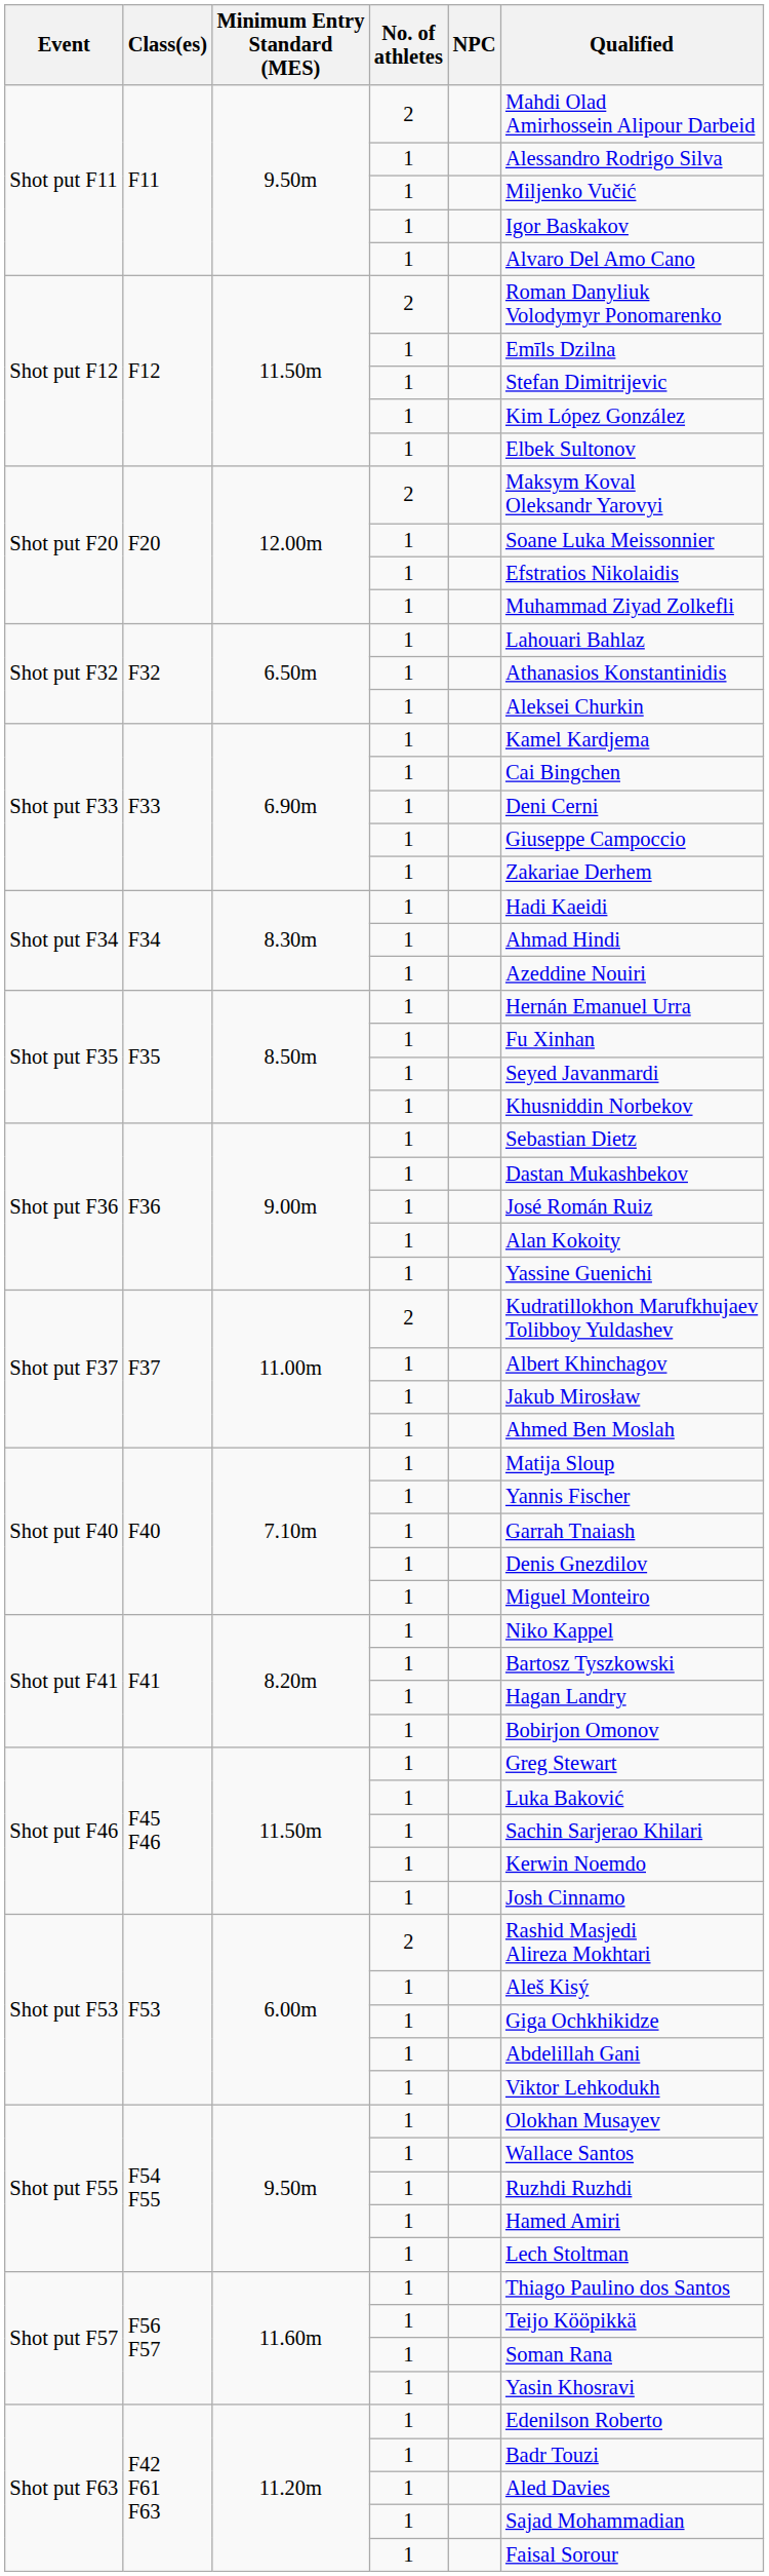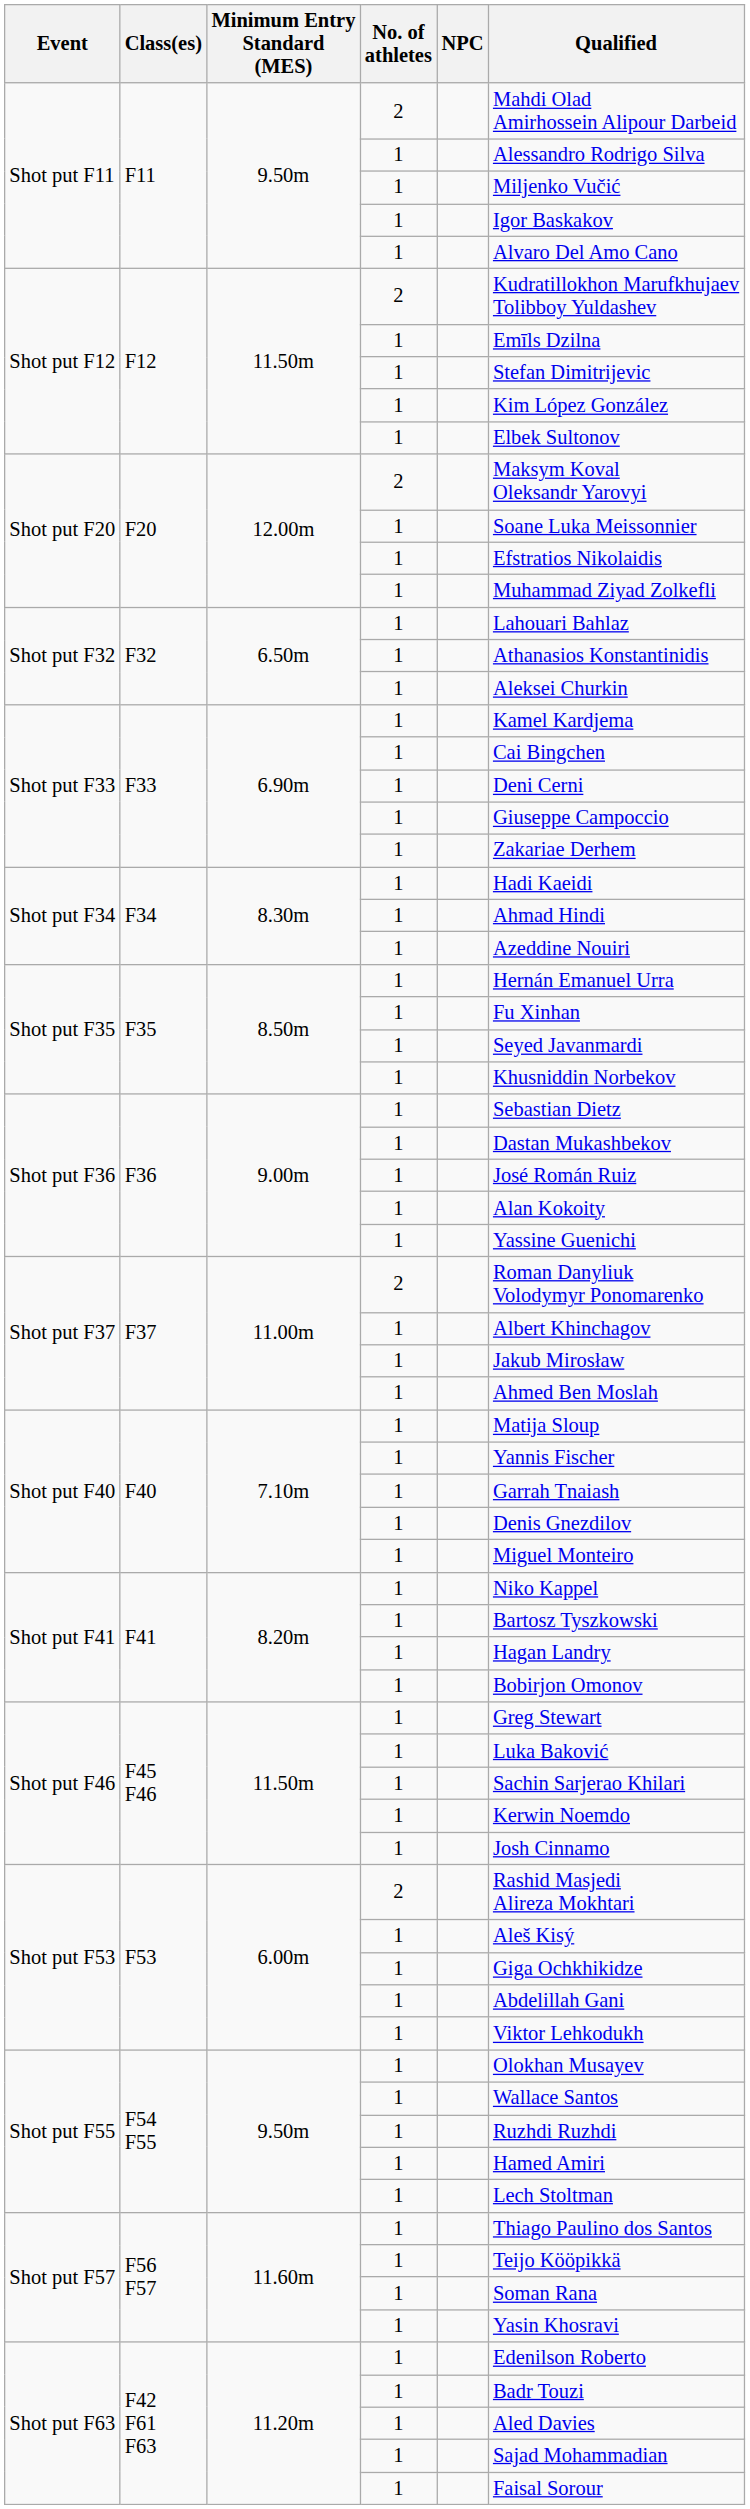 <table class="wikitable">
 <tr>
 <th>Event</th>
 <th>Class(es)</th>
 <th>Minimum Entry<br>Standard<br>(MES)</th>
 <th>No. of<br>athletes</th>
 <th>NPC</th>
 <th>Qualified</th>
 </tr>
 <tr>
 <td rowspan=5>Shot put F11</td>
 <td rowspan=5>F11</td>
 <td rowspan=5 align=center>9.50m</td>
 <td align=center>2</td>
 <td></td>
 <td><a href='#'>Mahdi Olad</a><br><a href='#'>Amirhossein Alipour Darbeid</a></td>
 </tr>
 <tr>
 <td align=center>1</td>
 <td></td>
 <td><a href='#'>Alessandro Rodrigo Silva</a></td>
 </tr>
 <tr>
 <td align=center>1</td>
 <td></td>
 <td><a href='#'>Miljenko Vučić</a></td>
 </tr>
 <tr>
 <td align=center>1</td>
 <td></td>
 <td><a href='#'>Igor Baskakov</a></td>
 </tr>
 <tr>
 <td align=center>1</td>
 <td></td>
 <td><a href='#'>Alvaro Del Amo Cano</a></td>
 </tr>
 <tr>
 <td rowspan=5>Shot put F12</td>
 <td rowspan=5>F12</td>
 <td rowspan=5 align=center>11.50m</td>
 <td align=center>2</td>
 <td></td>
-<td><a href='#'>Roman Danyliuk</a><br><a href='#'>Volodymyr Ponomarenko</a></td>
+<td><a href='#'>Kudratillokhon Marufkhujaev</a><br><a href='#'>Tolibboy Yuldashev</a></td>
 </tr>
 <tr>
 <td align=center>1</td>
 <td></td>
 <td><a href='#'>Emīls Dzilna</a></td>
 </tr>
 <tr>
 <td align=center>1</td>
 <td></td>
 <td><a href='#'>Stefan Dimitrijevic</a></td>
 </tr>
 <tr>
 <td align=center>1</td>
 <td></td>
 <td><a href='#'>Kim López González</a></td>
 </tr>
 <tr>
 <td align=center>1</td>
 <td></td>
 <td><a href='#'>Elbek Sultonov</a></td>
 </tr>
 <tr>
 <td rowspan=4>Shot put F20</td>
 <td rowspan=4>F20</td>
 <td rowspan=4 align=center>12.00m</td>
 <td align=center>2</td>
 <td></td>
 <td><a href='#'>Maksym Koval</a><br><a href='#'>Oleksandr Yarovyi</a></td>
 </tr>
 <tr>
 <td align=center>1</td>
 <td></td>
 <td><a href='#'>Soane Luka Meissonnier</a></td>
 </tr>
 <tr>
 <td align=center>1</td>
 <td></td>
 <td><a href='#'>Efstratios Nikolaidis</a></td>
 </tr>
 <tr>
 <td align=center>1</td>
 <td></td>
 <td><a href='#'>Muhammad Ziyad Zolkefli</a></td>
 </tr>
 <tr>
 <td rowspan=3>Shot put F32</td>
 <td rowspan=3>F32</td>
 <td rowspan=3 align=center>6.50m</td>
 <td align=center>1</td>
 <td></td>
 <td><a href='#'>Lahouari Bahlaz</a></td>
 </tr>
 <tr>
 <td align=center>1</td>
 <td></td>
 <td><a href='#'>Athanasios Konstantinidis</a></td>
 </tr>
 <tr>
 <td align=center>1</td>
 <td></td>
 <td><a href='#'>Aleksei Churkin</a></td>
 </tr>
 <tr>
 <td rowspan=5>Shot put F33</td>
 <td rowspan=5>F33</td>
 <td rowspan=5 align=center>6.90m</td>
 <td align=center>1</td>
 <td></td>
 <td><a href='#'>Kamel Kardjema</a></td>
 </tr>
 <tr>
 <td align=center>1</td>
 <td></td>
 <td><a href='#'>Cai Bingchen</a></td>
 </tr>
 <tr>
 <td align=center>1</td>
 <td></td>
 <td><a href='#'>Deni Cerni</a></td>
 </tr>
 <tr>
 <td align=center>1</td>
 <td></td>
 <td><a href='#'>Giuseppe Campoccio</a></td>
 </tr>
 <tr>
 <td align=center>1</td>
 <td></td>
 <td><a href='#'>Zakariae Derhem</a></td>
 </tr>
 <tr>
 <td rowspan=3>Shot put F34</td>
 <td rowspan=3>F34</td>
 <td rowspan=3 align=center>8.30m</td>
 <td align=center>1</td>
 <td></td>
 <td><a href='#'>Hadi Kaeidi</a></td>
 </tr>
 <tr>
 <td align=center>1</td>
 <td></td>
 <td><a href='#'>Ahmad Hindi</a></td>
 </tr>
 <tr>
 <td align=center>1</td>
 <td></td>
 <td><a href='#'>Azeddine Nouiri</a></td>
 </tr>
 <tr>
 <td rowspan=4>Shot put F35</td>
 <td rowspan=4>F35</td>
 <td rowspan=4 align=center>8.50m</td>
 <td align=center>1</td>
 <td></td>
 <td><a href='#'>Hernán Emanuel Urra</a></td>
 </tr>
 <tr>
 <td align=center>1</td>
 <td></td>
 <td><a href='#'>Fu Xinhan</a></td>
 </tr>
 <tr>
 <td align=center>1</td>
 <td></td>
 <td><a href='#'>Seyed Javanmardi</a></td>
 </tr>
 <tr>
 <td align=center>1</td>
 <td></td>
 <td><a href='#'>Khusniddin Norbekov</a></td>
 </tr>
 <tr>
 <td rowspan=5>Shot put F36</td>
 <td rowspan=5>F36</td>
 <td rowspan=5 align=center>9.00m</td>
 <td align=center>1</td>
 <td></td>
 <td><a href='#'>Sebastian Dietz</a></td>
 </tr>
 <tr>
 <td align=center>1</td>
 <td></td>
 <td><a href='#'>Dastan Mukashbekov</a></td>
 </tr>
 <tr>
 <td align=center>1</td>
 <td></td>
 <td><a href='#'>José Román Ruiz</a></td>
 </tr>
 <tr>
 <td align=center>1</td>
 <td></td>
 <td><a href='#'>Alan Kokoity</a></td>
 </tr>
 <tr>
 <td align=center>1</td>
 <td></td>
 <td><a href='#'>Yassine Guenichi</a></td>
 </tr>
 <tr>
 <td rowspan=4>Shot put F37</td>
 <td rowspan=4>F37</td>
 <td rowspan=4 align=center>11.00m</td>
 <td align=center>2</td>
 <td></td>
-<td><a href='#'>Kudratillokhon Marufkhujaev</a><br><a href='#'>Tolibboy Yuldashev</a></td>
+<td><a href='#'>Roman Danyliuk</a><br><a href='#'>Volodymyr Ponomarenko</a></td>
 </tr>
 <tr>
 <td align=center>1</td>
 <td></td>
 <td><a href='#'>Albert Khinchagov</a></td>
 </tr>
 <tr>
 <td align=center>1</td>
 <td></td>
 <td><a href='#'>Jakub Mirosław</a></td>
 </tr>
 <tr>
 <td align=center>1</td>
 <td></td>
 <td><a href='#'>Ahmed Ben Moslah</a></td>
 </tr>
 <tr>
 <td rowspan=5>Shot put F40</td>
 <td rowspan=5>F40</td>
 <td rowspan=5 align=center>7.10m</td>
 <td align=center>1</td>
 <td></td>
 <td><a href='#'>Matija Sloup</a></td>
 </tr>
 <tr>
 <td align=center>1</td>
 <td></td>
 <td><a href='#'>Yannis Fischer</a></td>
 </tr>
 <tr>
 <td align=center>1</td>
 <td></td>
 <td><a href='#'>Garrah Tnaiash</a></td>
 </tr>
 <tr>
 <td align=center>1</td>
 <td></td>
 <td><a href='#'>Denis Gnezdilov</a></td>
 </tr>
 <tr>
 <td align=center>1</td>
 <td></td>
 <td><a href='#'>Miguel Monteiro</a></td>
 </tr>
 <tr>
 <td rowspan=4>Shot put F41</td>
 <td rowspan=4>F41</td>
 <td rowspan=4 align=center>8.20m</td>
 <td align=center>1</td>
 <td></td>
 <td><a href='#'>Niko Kappel</a></td>
 </tr>
 <tr>
 <td align=center>1</td>
 <td></td>
 <td><a href='#'>Bartosz Tyszkowski</a></td>
 </tr>
 <tr>
 <td align=center>1</td>
 <td></td>
 <td><a href='#'>Hagan Landry</a></td>
 </tr>
 <tr>
 <td align=center>1</td>
 <td></td>
 <td><a href='#'>Bobirjon Omonov</a></td>
 </tr>
 <tr>
 <td rowspan=5>Shot put F46</td>
 <td rowspan=5>F45<br>F46</td>
 <td rowspan=5 align=center>11.50m</td>
 <td align=center>1</td>
 <td></td>
 <td><a href='#'>Greg Stewart</a></td>
 </tr>
 <tr>
 <td align=center>1</td>
 <td></td>
 <td><a href='#'>Luka Baković</a></td>
 </tr>
 <tr>
 <td align=center>1</td>
 <td></td>
 <td><a href='#'>Sachin Sarjerao Khilari</a></td>
 </tr>
 <tr>
 <td align=center>1</td>
 <td></td>
 <td><a href='#'>Kerwin Noemdo</a></td>
 </tr>
 <tr>
 <td align=center>1</td>
 <td></td>
 <td><a href='#'>Josh Cinnamo</a></td>
 </tr>
 <tr>
 <td rowspan=5>Shot put F53</td>
 <td rowspan=5>F53</td>
 <td align=center rowspan=5>6.00m</td>
 <td align=center>2</td>
 <td></td>
 <td><a href='#'>Rashid Masjedi</a><br><a href='#'>Alireza Mokhtari</a></td>
 </tr>
 <tr>
 <td align=center>1</td>
 <td></td>
 <td><a href='#'>Aleš Kisý</a></td>
 </tr>
 <tr>
 <td align=center>1</td>
 <td></td>
 <td><a href='#'>Giga Ochkhikidze</a></td>
 </tr>
 <tr>
 <td align=center>1</td>
 <td></td>
 <td><a href='#'>Abdelillah Gani</a></td>
 </tr>
 <tr>
 <td align=center>1</td>
 <td></td>
 <td><a href='#'>Viktor Lehkodukh</a></td>
 </tr>
 <tr>
 <td rowspan=5>Shot put F55</td>
 <td rowspan=5>F54<br>F55</td>
 <td rowspan=5 align=center>9.50m</td>
 <td align=center>1</td>
 <td></td>
 <td><a href='#'>Olokhan Musayev</a></td>
 </tr>
 <tr>
 <td align=center>1</td>
 <td></td>
 <td><a href='#'>Wallace Santos</a></td>
 </tr>
 <tr>
 <td align=center>1</td>
 <td></td>
 <td><a href='#'>Ruzhdi Ruzhdi</a></td>
 </tr>
 <tr>
 <td align=center>1</td>
 <td></td>
 <td><a href='#'>Hamed Amiri</a></td>
 </tr>
 <tr>
 <td align=center>1</td>
 <td></td>
 <td><a href='#'>Lech Stoltman</a></td>
 </tr>
 <tr>
 <td rowspan=4>Shot put F57</td>
 <td rowspan=4>F56<br>F57</td>
 <td rowspan=4 align=center>11.60m</td>
 <td align=center>1</td>
 <td></td>
 <td><a href='#'>Thiago Paulino dos Santos</a></td>
 </tr>
 <tr>
 <td align=center>1</td>
 <td></td>
 <td><a href='#'>Teijo Kööpikkä</a></td>
 </tr>
 <tr>
 <td align=center>1</td>
 <td></td>
 <td><a href='#'>Soman Rana</a></td>
 </tr>
 <tr>
 <td align=center>1</td>
 <td></td>
 <td><a href='#'>Yasin Khosravi</a></td>
 </tr>
 <tr>
 <td rowspan=5>Shot put F63</td>
 <td rowspan=5>F42<br>F61<br>F63</td>
 <td rowspan=5 align=center>11.20m</td>
 <td align=center>1</td>
 <td></td>
 <td><a href='#'>Edenilson Roberto</a></td>
 </tr>
 <tr>
 <td align=center>1</td>
 <td></td>
 <td><a href='#'>Badr Touzi</a></td>
 </tr>
 <tr>
 <td align=center>1</td>
 <td></td>
 <td><a href='#'>Aled Davies</a></td>
 </tr>
 <tr>
 <td align=center>1</td>
 <td></td>
 <td><a href='#'>Sajad Mohammadian</a></td>
 </tr>
 <tr>
 <td align=center>1</td>
 <td></td>
 <td><a href='#'>Faisal Sorour</a></td>
 </tr>
 </table>
